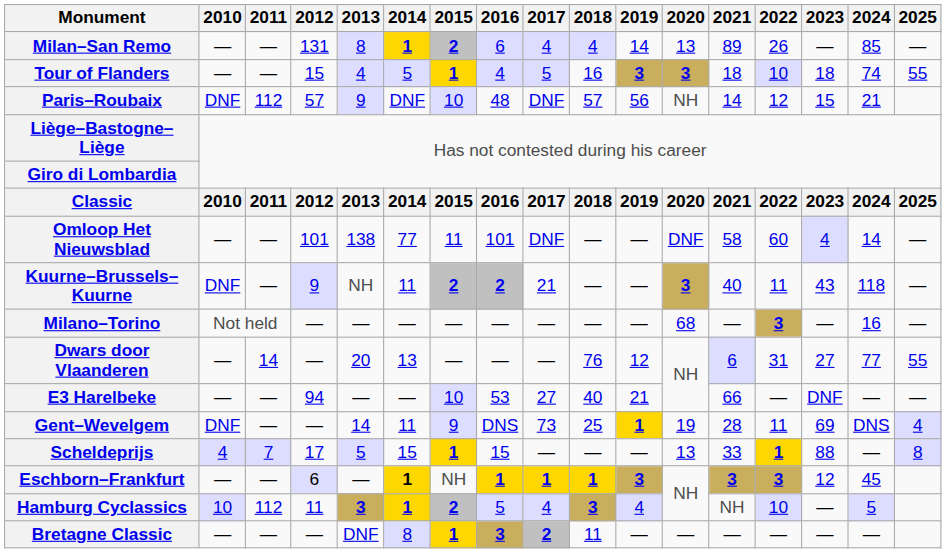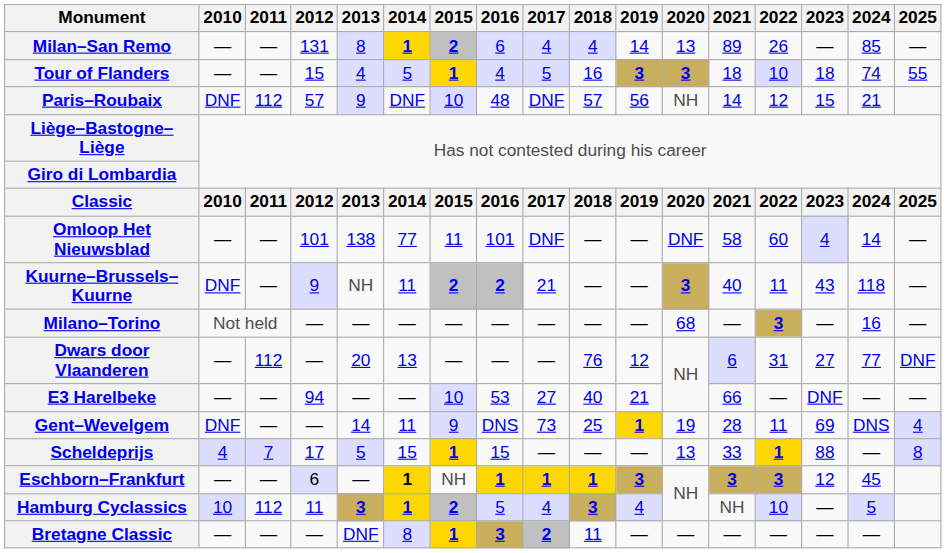 <table class="wikitable plainrowheaders">
 <tr>
 <th>Monument</th>
 <th scope="col">2010</th>
 <th scope="col">2011</th>
 <th scope="col">2012</th>
 <th scope="col">2013</th>
 <th scope="col">2014</th>
 <th scope="col">2015</th>
 <th scope="col">2016</th>
 <th scope="col">2017</th>
 <th scope="col">2018</th>
 <th scope="col">2019</th>
 <th scope="col">2020</th>
 <th scope="col">2021</th>
 <th scope="col">2022</th>
 <th scope="col">2023</th>
 <th scope="col">2024</th>
 <th scope="col">2025</th>
 </tr>
 <tr style="text-align:center;">
 <th scope="row"><a href='#'>Milan–San Remo</a></th>
 <td>—</td>
 <td>—</td>
 <td><a href='#'>131</a></td>
 <td style="background:#ddf;"><a href='#'>8</a></td>
 <td style="background:gold;"><a href='#'><strong>1</strong></a></td>
 <td style="background:silver;"><a href='#'><strong>2</strong></a></td>
 <td style="background:#ddf;"><a href='#'>6</a></td>
 <td style="background:#ddf;"><a href='#'>4</a></td>
 <td style="background:#ddf;"><a href='#'>4</a></td>
 <td><a href='#'>14</a></td>
 <td><a href='#'>13</a></td>
 <td><a href='#'>89</a></td>
 <td><a href='#'>26</a></td>
 <td>—</td>
 <td><a href='#'>85</a></td>
 <td>—</td>
 </tr>
 <tr style="text-align:center;">
 <th scope="row"><a href='#'>Tour of Flanders</a></th>
 <td>—</td>
 <td>—</td>
 <td><a href='#'>15</a></td>
 <td style="background:#ddf;"><a href='#'>4</a></td>
 <td style="background:#ddf;"><a href='#'>5</a></td>
 <td style="background:gold;"><a href='#'><strong>1</strong></a></td>
 <td style="background:#ddf;"><a href='#'>4</a></td>
 <td style="background:#ddf;"><a href='#'>5</a></td>
 <td><a href='#'>16</a></td>
 <td style="background:#C9AE5D;"><a href='#'><strong>3</strong></a></td>
 <td style="background:#C9AE5D;"><a href='#'><strong>3</strong></a></td>
 <td><a href='#'>18</a></td>
 <td style="background:#ddf;"><a href='#'>10</a></td>
 <td><a href='#'>18</a></td>
 <td><a href='#'>74</a></td>
 <td><a href='#'>55</a></td>
 </tr>
 <tr style="text-align:center;">
 <th scope="row"><a href='#'>Paris–Roubaix</a></th>
 <td><a href='#'>DNF</a></td>
 <td><a href='#'>112</a></td>
 <td><a href='#'>57</a></td>
 <td style="background:#ddf;"><a href='#'>9</a></td>
 <td><a href='#'>DNF</a></td>
 <td style="background:#ddf;"><a href='#'>10</a></td>
 <td><a href='#'>48</a></td>
 <td><a href='#'>DNF</a></td>
 <td><a href='#'>57</a></td>
 <td><a href='#'>56</a></td>
 <td style="color:#4d4d4d;">NH</td>
 <td><a href='#'>14</a></td>
 <td><a href='#'>12</a></td>
 <td><a href='#'>15</a></td>
 <td><a href='#'>21</a></td>
 <td></td>
 </tr>
 <tr style="text-align:center;">
 <th scope="row"><a href='#'>Liège–Bastogne–Liège</a></th>
 <td style="color:#4d4d4d;" colspan=16 rowspan=2>Has not contested during his career</td>
 </tr>
 <tr style="text-align:center;">
 <th scope="row"><a href='#'>Giro di Lombardia</a></th>
 </tr>
 <tr>
 <th><a href='#'>Classic</a></th>
 <th scope="col">2010</th>
 <th scope="col">2011</th>
 <th scope="col">2012</th>
 <th scope="col">2013</th>
 <th scope="col">2014</th>
 <th scope="col">2015</th>
 <th scope="col">2016</th>
 <th scope="col">2017</th>
 <th scope="col">2018</th>
 <th scope="col">2019</th>
 <th scope="col">2020</th>
 <th scope="col">2021</th>
 <th scope="col">2022</th>
 <th scope="col">2023</th>
 <th scope="col">2024</th>
 <th scope="col">2025</th>
 </tr>
 <tr style="text-align:center;">
 <th scope="row"><a href='#'>Omloop Het Nieuwsblad</a></th>
 <td>—</td>
 <td>—</td>
 <td><a href='#'>101</a></td>
 <td><a href='#'>138</a></td>
 <td><a href='#'>77</a></td>
 <td><a href='#'>11</a></td>
 <td><a href='#'>101</a></td>
 <td><a href='#'>DNF</a></td>
 <td>—</td>
 <td>—</td>
 <td><a href='#'>DNF</a></td>
 <td><a href='#'>58</a></td>
 <td><a href='#'>60</a></td>
 <td style="background:#ddf;"><a href='#'>4</a></td>
 <td><a href='#'>14</a></td>
 <td>—</td>
 </tr>
 <tr style="text-align:center;">
 <th scope="row"><a href='#'>Kuurne–Brussels–Kuurne</a></th>
 <td><a href='#'>DNF</a></td>
 <td>—</td>
 <td style="background:#ddf;"><a href='#'>9</a></td>
 <td style="color:#4d4d4d;">NH</td>
 <td><a href='#'>11</a></td>
 <td style="background:silver;"><a href='#'><strong>2</strong></a></td>
 <td style="background:silver;"><a href='#'><strong>2</strong></a></td>
 <td><a href='#'>21</a></td>
 <td>—</td>
 <td>—</td>
 <td style="background:#C9AE5D;"><a href='#'><strong>3</strong></a></td>
 <td><a href='#'>40</a></td>
 <td><a href='#'>11</a></td>
 <td><a href='#'>43</a></td>
 <td><a href='#'>118</a></td>
 <td>—</td>
 </tr>
 <tr style="text-align:center;">
 <th scope="row"><a href='#'>Milano–Torino</a></th>
 <td style="color:#4d4d4d;" colspan=2>Not held</td>
 <td>—</td>
 <td>—</td>
 <td>—</td>
 <td>—</td>
 <td>—</td>
 <td>—</td>
 <td>—</td>
 <td>—</td>
 <td><a href='#'>68</a></td>
 <td>—</td>
 <td style="background:#C9AE5D;"><a href='#'><strong>3</strong></a></td>
 <td>—</td>
 <td><a href='#'>16</a></td>
 <td>—</td>
 </tr>
 <tr style="text-align:center;">
 <th scope="row"><a href='#'>Dwars door Vlaanderen</a></th>
 <td>—</td>
-<td><a href='#'>14</a></td>
+<td><a href='#'>112</a></td>
 <td>—</td>
 <td><a href='#'>20</a></td>
 <td><a href='#'>13</a></td>
 <td>—</td>
 <td>—</td>
 <td>—</td>
 <td><a href='#'>76</a></td>
 <td><a href='#'>12</a></td>
 <td style="color:#4d4d4d;" rowspan=2>NH</td>
 <td style="background:#ddf;"><a href='#'>6</a></td>
 <td><a href='#'>31</a></td>
 <td><a href='#'>27</a></td>
 <td><a href='#'>77</a></td>
-<td><a href='#'>55</a></td>
+<td><a href='#'>DNF</a></td>
 </tr>
 <tr style="text-align:center;">
 <th scope="row"><a href='#'>E3 Harelbeke</a></th>
 <td>—</td>
 <td>—</td>
 <td><a href='#'>94</a></td>
 <td>—</td>
 <td>—</td>
 <td style="background:#ddf;"><a href='#'>10</a></td>
 <td><a href='#'>53</a></td>
 <td><a href='#'>27</a></td>
 <td><a href='#'>40</a></td>
 <td><a href='#'>21</a></td>
 <td><a href='#'>66</a></td>
 <td>—</td>
 <td><a href='#'>DNF</a></td>
 <td>—</td>
 <td>—</td>
 </tr>
 <tr style="text-align:center;">
 <th scope="row"><a href='#'>Gent–Wevelgem</a></th>
 <td><a href='#'>DNF</a></td>
 <td>—</td>
 <td>—</td>
 <td><a href='#'>14</a></td>
 <td><a href='#'>11</a></td>
 <td style="background:#ddf;"><a href='#'>9</a></td>
 <td><a href='#'>DNS</a></td>
 <td><a href='#'>73</a></td>
 <td><a href='#'>25</a></td>
 <td style="background:gold;"><a href='#'><strong>1</strong></a></td>
 <td><a href='#'>19</a></td>
 <td><a href='#'>28</a></td>
 <td><a href='#'>11</a></td>
 <td><a href='#'>69</a></td>
 <td><a href='#'>DNS</a></td>
 <td style="background:#ddf;"><a href='#'>4</a></td>
 </tr>
 <tr style="text-align:center;">
 <th scope="row"><a href='#'>Scheldeprijs</a></th>
 <td style="background:#ddf;"><a href='#'>4</a></td>
 <td style="background:#ddf;"><a href='#'>7</a></td>
 <td><a href='#'>17</a></td>
 <td style="background:#ddf;"><a href='#'>5</a></td>
 <td><a href='#'>15</a></td>
 <td style="background:gold;"><a href='#'><strong>1</strong></a></td>
 <td><a href='#'>15</a></td>
 <td>—</td>
 <td>—</td>
 <td>—</td>
 <td><a href='#'>13</a></td>
 <td><a href='#'>33</a></td>
 <td style="background:gold;"><a href='#'><strong>1</strong></a></td>
 <td><a href='#'>88</a></td>
 <td>—</td>
 <td style="background:#ddf;"><a href='#'>8</a></td>
 </tr>
 <tr style="text-align:center;">
 <th scope="row"><a href='#'>Eschborn–Frankfurt</a></th>
 <td>—</td>
 <td>—</td>
 <td style="background:#ddf;">6</td>
 <td>—</td>
 <td style="background:gold;"><strong>1</strong></td>
 <td style="color:#4d4d4d;">NH</td>
 <td style="background:gold;"><a href='#'><strong>1</strong></a></td>
 <td style="background:gold;"><a href='#'><strong>1</strong></a></td>
 <td style="background:gold;"><a href='#'><strong>1</strong></a></td>
 <td style="background:#C9AE5D;"><a href='#'><strong>3</strong></a></td>
 <td style="color:#4d4d4d;" rowspan=2>NH</td>
 <td style="background:#C9AE5D;"><a href='#'><strong>3</strong></a></td>
 <td style="background:#C9AE5D;"><a href='#'><strong>3</strong></a></td>
 <td><a href='#'>12</a></td>
 <td><a href='#'>45</a></td>
 <td></td>
 </tr>
 <tr style="text-align:center;">
 <th scope="row"><a href='#'>Hamburg Cyclassics</a></th>
 <td style="background:#ddf;"><a href='#'>10</a></td>
 <td><a href='#'>112</a></td>
 <td><a href='#'>11</a></td>
 <td style="background:#C9AE5D;"><a href='#'><strong>3</strong></a></td>
 <td style="background:gold;"><a href='#'><strong>1</strong></a></td>
 <td style="background:silver;"><a href='#'><strong>2</strong></a></td>
 <td style="background:#ddf;"><a href='#'>5</a></td>
 <td style="background:#ddf;"><a href='#'>4</a></td>
 <td style="background:#C9AE5D;"><a href='#'><strong>3</strong></a></td>
 <td style="background:#ddf;"><a href='#'>4</a></td>
 <td style="color:#4d4d4d;">NH</td>
 <td style="background:#ddf;"><a href='#'>10</a></td>
 <td>—</td>
 <td style="background:#ddf;"><a href='#'>5</a></td>
 <td></td>
 </tr>
 <tr style="text-align:center;">
 <th scope="row"><a href='#'>Bretagne Classic</a></th>
 <td>—</td>
 <td>—</td>
 <td>—</td>
 <td><a href='#'>DNF</a></td>
 <td style="background:#ddf;"><a href='#'>8</a></td>
 <td style="background:gold;"><a href='#'><strong>1</strong></a></td>
 <td style="background:#C9AE5D;"><a href='#'><strong>3</strong></a></td>
 <td style="background:silver;"><a href='#'><strong>2</strong></a></td>
 <td><a href='#'>11</a></td>
 <td>—</td>
 <td>—</td>
 <td>—</td>
 <td>—</td>
 <td>—</td>
 <td>—</td>
 <td></td>
 </tr>
 </table>
